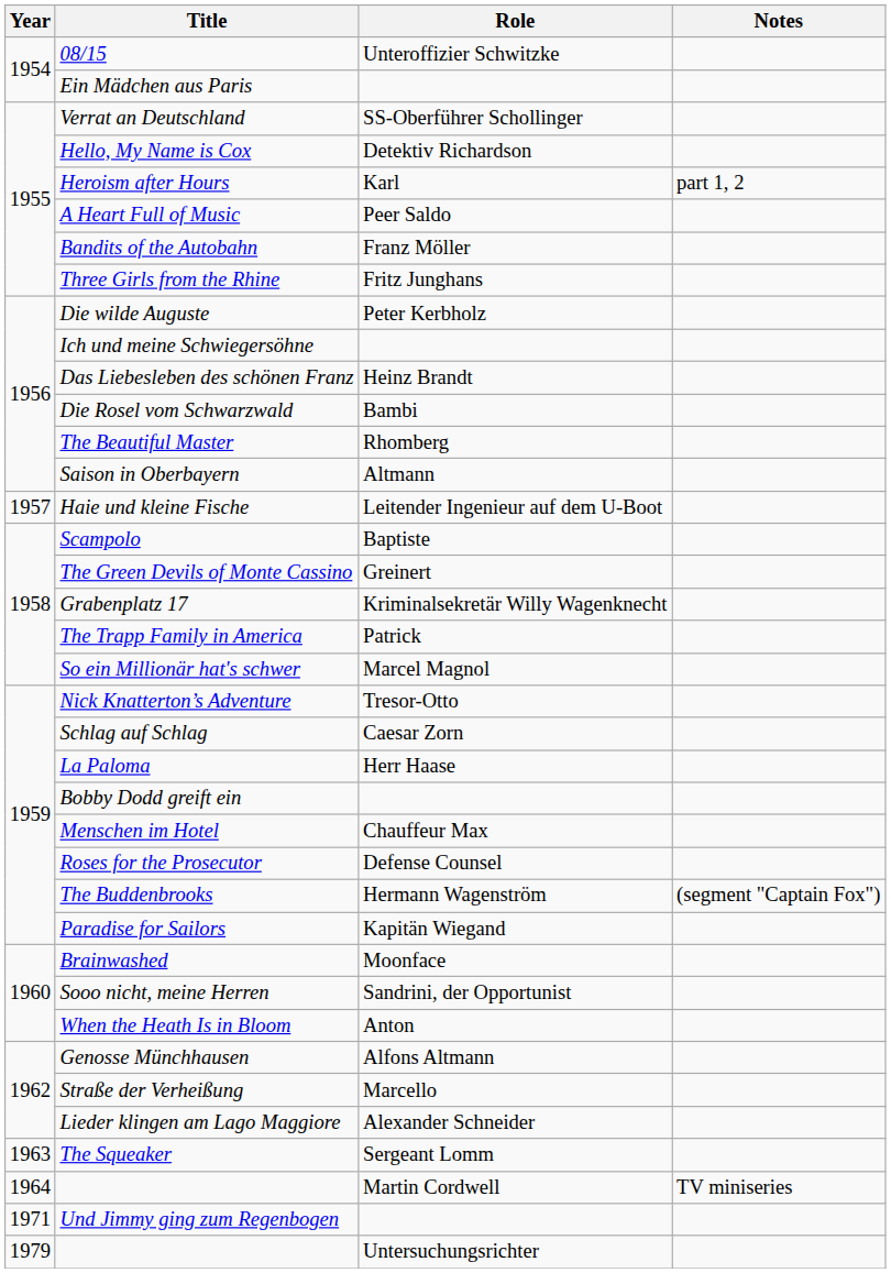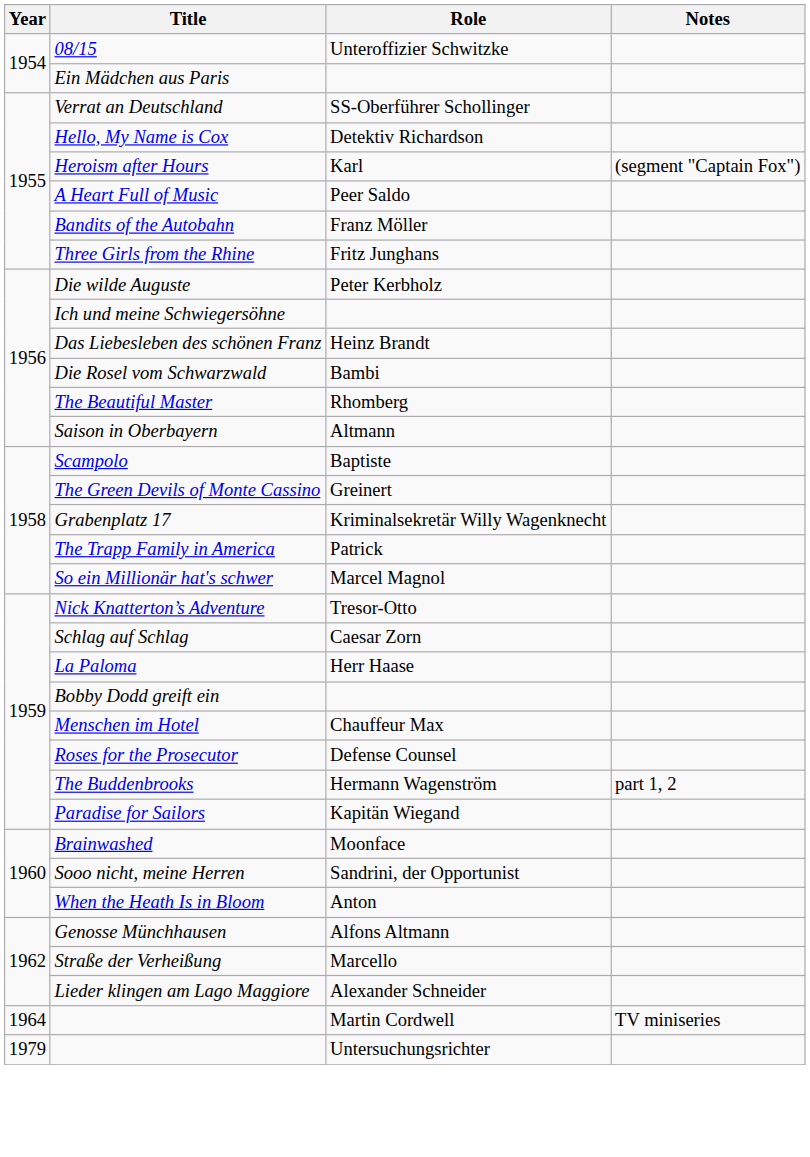 <table class="wikitable sortable">
 <tr>
 <th>Year</th>
 <th>Title</th>
 <th>Role</th>
 <th class="unsortable">Notes</th>
 </tr>
 <tr>
 <td rowspan=2>1954</td>
 <td><em><a href='#'>08/15</a></em></td>
 <td>Unteroffizier Schwitzke</td>
 <td></td>
 </tr>
 <tr>
 <td><em>Ein Mädchen aus Paris</em></td>
 <td></td>
 <td></td>
 </tr>
 <tr>
 <td rowspan=6>1955</td>
 <td><em>Verrat an Deutschland</em></td>
 <td>SS-Oberführer Schollinger</td>
 <td></td>
 </tr>
 <tr>
 <td><em><a href='#'>Hello, My Name is Cox</a></em></td>
 <td>Detektiv Richardson</td>
 <td></td>
 </tr>
 <tr>
 <td><em><a href='#'>Heroism after Hours</a></em></td>
 <td>Karl</td>
-<td>part 1, 2</td>
+<td>(segment "Captain Fox")</td>
 </tr>
 <tr>
 <td><em><a href='#'>A Heart Full of Music</a></em></td>
 <td>Peer Saldo</td>
 <td></td>
 </tr>
 <tr>
 <td><em><a href='#'>Bandits of the Autobahn</a></em></td>
 <td>Franz Möller</td>
 <td></td>
 </tr>
 <tr>
 <td><em><a href='#'>Three Girls from the Rhine</a></em></td>
 <td>Fritz Junghans</td>
 <td></td>
 </tr>
 <tr>
 <td rowspan=6>1956</td>
 <td><em>Die wilde Auguste</em></td>
 <td>Peter Kerbholz</td>
 <td></td>
 </tr>
 <tr>
 <td><em>Ich und meine Schwiegersöhne</em></td>
 <td></td>
 <td></td>
 </tr>
 <tr>
 <td><em>Das Liebesleben des schönen Franz</em></td>
 <td>Heinz Brandt</td>
 <td></td>
 </tr>
 <tr>
 <td><em>Die Rosel vom Schwarzwald</em></td>
 <td>Bambi</td>
 <td></td>
 </tr>
 <tr>
 <td><em><a href='#'>The Beautiful Master</a></em></td>
 <td>Rhomberg</td>
 <td></td>
 </tr>
 <tr>
 <td><em>Saison in Oberbayern</em></td>
 <td>Altmann</td>
-<td></td>
-</tr>
-<tr>
-<td>1957</td>
-<td><em>Haie und kleine Fische</em></td>
-<td>Leitender Ingenieur auf dem U-Boot</td>
 <td></td>
 </tr>
 <tr>
 <td rowspan=5>1958</td>
 <td><em><a href='#'>Scampolo</a></em></td>
 <td>Baptiste</td>
 <td></td>
 </tr>
 <tr>
 <td><em><a href='#'>The Green Devils of Monte Cassino</a></em></td>
 <td>Greinert</td>
 <td></td>
 </tr>
 <tr>
 <td><em>Grabenplatz 17</em></td>
 <td>Kriminalsekretär Willy Wagenknecht</td>
 <td></td>
 </tr>
 <tr>
 <td><em><a href='#'>The Trapp Family in America</a></em></td>
 <td>Patrick</td>
 <td></td>
 </tr>
 <tr>
 <td><em><a href='#'>So ein Millionär hat's schwer</a></em></td>
 <td>Marcel Magnol</td>
 <td></td>
 </tr>
 <tr>
 <td rowspan=8>1959</td>
 <td><em><a href='#'>Nick Knatterton’s Adventure</a></em></td>
 <td>Tresor-Otto</td>
 <td></td>
 </tr>
 <tr>
 <td><em>Schlag auf Schlag</em></td>
 <td>Caesar Zorn</td>
 <td></td>
 </tr>
 <tr>
 <td><em><a href='#'>La Paloma</a></em></td>
 <td>Herr Haase</td>
 <td></td>
 </tr>
 <tr>
 <td><em>Bobby Dodd greift ein</em></td>
 <td></td>
 <td></td>
 </tr>
 <tr>
 <td><em><a href='#'>Menschen im Hotel</a></em></td>
 <td>Chauffeur Max</td>
 <td></td>
 </tr>
 <tr>
 <td><em><a href='#'>Roses for the Prosecutor</a></em></td>
 <td>Defense Counsel</td>
 <td></td>
 </tr>
 <tr>
 <td><em><a href='#'>The Buddenbrooks</a></em></td>
 <td>Hermann Wagenström</td>
-<td>(segment "Captain Fox")</td>
+<td>part 1, 2</td>
 </tr>
 <tr>
 <td><em><a href='#'>Paradise for Sailors</a></em></td>
 <td>Kapitän Wiegand</td>
 <td></td>
 </tr>
 <tr>
 <td rowspan=3>1960</td>
 <td><em><a href='#'>Brainwashed</a></em></td>
 <td>Moonface</td>
 <td></td>
 </tr>
 <tr>
 <td><em>Sooo nicht, meine Herren</em></td>
 <td>Sandrini, der Opportunist</td>
 <td></td>
 </tr>
 <tr>
 <td><em><a href='#'>When the Heath Is in Bloom</a></em></td>
 <td>Anton</td>
 <td></td>
 </tr>
 <tr>
 <td rowspan=3>1962</td>
 <td><em>Genosse Münchhausen</em></td>
 <td>Alfons Altmann</td>
 <td></td>
 </tr>
 <tr>
 <td><em>Straße der Verheißung</em></td>
 <td>Marcello</td>
 <td></td>
 </tr>
 <tr>
 <td><em>Lieder klingen am Lago Maggiore</em></td>
 <td>Alexander Schneider</td>
 <td></td>
 </tr>
 <tr>
-<td>1963</td>
-<td><em><a href='#'>The Squeaker</a></em></td>
-<td>Sergeant Lomm</td>
-<td></td>
-</tr>
-<tr>
 <td>1964</td>
 <td><em></em></td>
 <td>Martin Cordwell</td>
 <td>TV miniseries</td>
-</tr>
-<tr>
-<td>1971</td>
-<td><em><a href='#'>Und Jimmy ging zum Regenbogen</a></em></td>
-<td></td>
-<td></td>
 </tr>
 <tr>
 <td>1979</td>
 <td><em></em></td>
 <td>Untersuchungsrichter</td>
 <td></td>
 </tr>
 </table>
